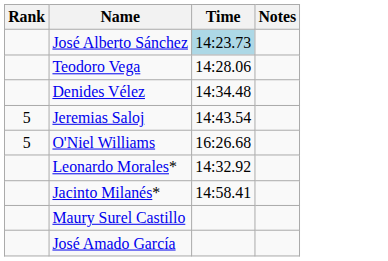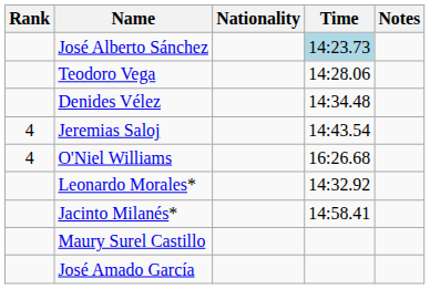 <table class="wikitable sortable" style="text-align:center">
 <tr>
 <th>Rank</th>
 <th>Name</th>
+<th>Nationality</th>
 <th>Time</th>
 <th>Notes</th>
 </tr>
 <tr>
 <td></td>
 <td align=left><a href='#'>José Alberto Sánchez</a></td>
+<td align=left></td>
 <td style="background: lightblue;">14:23.73</td>
 <td></td>
 </tr>
 <tr>
 <td></td>
 <td align=left><a href='#'>Teodoro Vega</a></td>
+<td align=left></td>
 <td>14:28.06</td>
 <td></td>
 </tr>
 <tr>
 <td></td>
 <td align=left><a href='#'>Denides Vélez</a></td>
+<td align=left></td>
 <td>14:34.48</td>
 <td></td>
 </tr>
 <tr>
-<td>5</td>
+<td>4</td>
 <td align=left><a href='#'>Jeremias Saloj</a></td>
+<td align=left></td>
 <td>14:43.54</td>
 <td></td>
 </tr>
 <tr>
-<td>5</td>
+<td>4</td>
 <td align=left><a href='#'>O'Niel Williams</a></td>
+<td align=left></td>
 <td>16:26.68</td>
 <td></td>
 </tr>
 <tr>
 <td></td>
 <td align=left><a href='#'>Leonardo Morales</a>*</td>
+<td align=left></td>
 <td>14:32.92</td>
 <td></td>
 </tr>
 <tr>
 <td></td>
 <td align=left><a href='#'>Jacinto Milanés</a>*</td>
+<td align=left></td>
 <td>14:58.41</td>
 <td></td>
 </tr>
 <tr>
 <td></td>
 <td align=left><a href='#'>Maury Surel Castillo</a></td>
+<td align=left></td>
 <td></td>
 <td></td>
 </tr>
 <tr>
 <td></td>
 <td align=left><a href='#'>José Amado García</a></td>
+<td align=left></td>
 <td></td>
 <td></td>
 </tr>
 </table>
